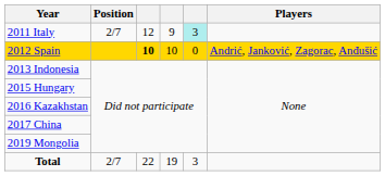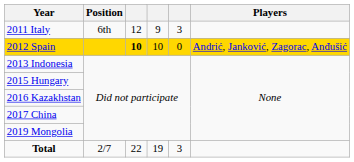 <table class="wikitable" style="text-align: center;">
 <tr>
 <th>Year</th>
 <th>Position</th>
 <th width=25px></th>
 <th width=25px></th>
 <th width=25px></th>
 <th>Players</th>
 </tr>
 <tr>
 <td style="text-align: left;"> <a href='#'>2011 Italy</a></td>
-<td>2/7</td>
+<td>6th</td>
 <td>12</td>
 <td>9</td>
-<td style="background: paleturquoise;">3</td>
+<td>3</td>
 <td></td>
 </tr>
 <tr bgcolor="#FFD700">
 <td style="text-align: left;"> <a href='#'>2012 Spain</a></td>
 <td></td>
 <td><strong>10</strong></td>
 <td>10</td>
 <td>0</td>
 <td><a href='#'>Andrić</a>, <a href='#'>Janković</a>, <a href='#'>Zagorac</a>, <a href='#'>Anđušić</a></td>
 </tr>
 <tr>
 <td style="text-align: left;"> <a href='#'>2013 Indonesia</a></td>
 <td rowspan=5 colspan=4><em>Did not participate</em></td>
 <td rowspan=5><em>None</em></td>
 </tr>
 <tr>
 <td style="text-align: left;"> <a href='#'>2015 Hungary</a></td>
 </tr>
 <tr>
 <td style="text-align: left;"> <a href='#'>2016 Kazakhstan</a></td>
 </tr>
 <tr>
 <td style="text-align: left;"> <a href='#'>2017 China</a></td>
 </tr>
 <tr>
 <td style="text-align: left;"> <a href='#'>2019 Mongolia</a></td>
 </tr>
 <tr>
 <td><strong>Total</strong></td>
 <td>2/7</td>
 <td>22</td>
 <td>19</td>
 <td>3</td>
 </tr>
 </table>
